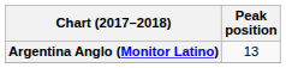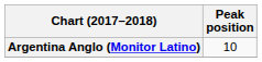 <table class="wikitable plainrowheaders sortable" style="text-align:center">
 <tr>
 <th scope="col">Chart (2017–2018)</th>
 <th scope="col">Peak<br>position</th>
 </tr>
 <tr>
 <th scope="row">Argentina Anglo (<a href='#'>Monitor Latino</a>)</th>
-<td style="text-align:center;">13</td>
+<td style="text-align:center;">10</td>
 </tr>
 <tr>
 </tr>
 <tr>
 </tr>
 <tr>
 </tr>
 <tr>
 </tr>
 <tr>
 </tr>
 <tr>
 </tr>
 </table>
